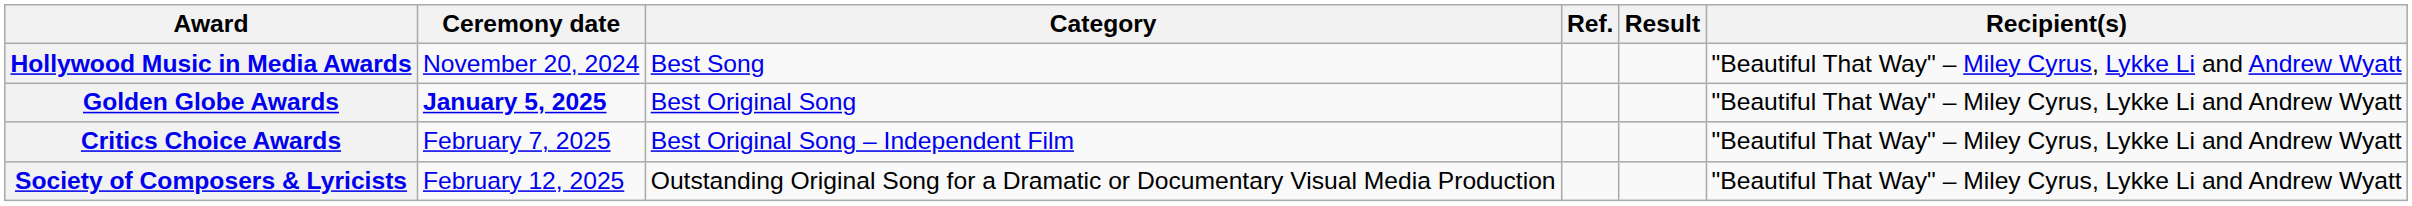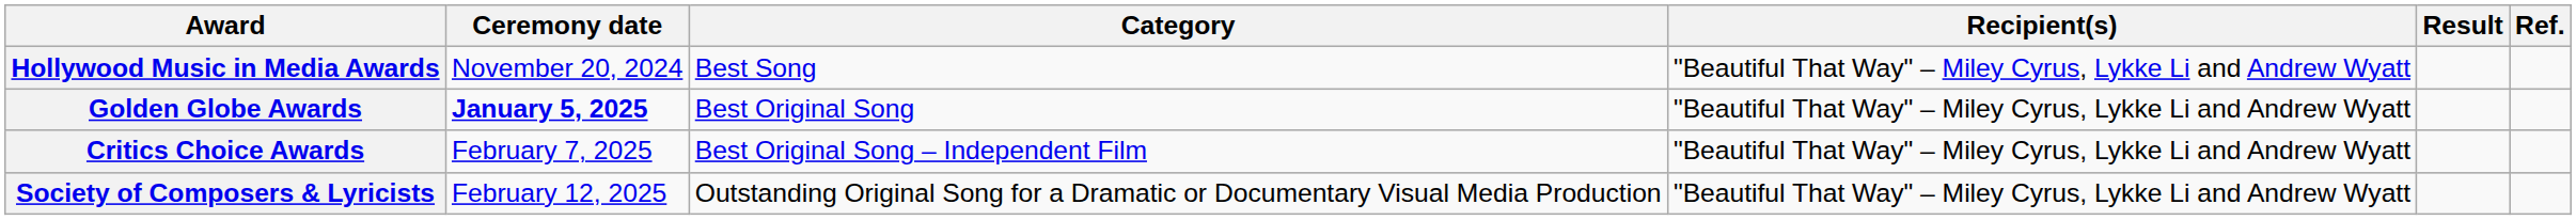 <table class="wikitable sortable plainrowheaders">
 <tr>
 <th scope="col">Award</th>
 <th scope="col">Ceremony date</th>
 <th scope="col">Category</th>
+<th scope="col">Recipient(s)</th>
+<th scope="col">Result</th>
 <th scope="col" class="unsortable">Ref.</th>
-<th scope="col">Result</th>
-<th scope="col">Recipient(s)</th>
 </tr>
 <tr>
 <th scope="row"><a href='#'>Hollywood Music in Media Awards</a></th>
 <td><a href='#'>November 20, 2024</a></td>
 <td><a href='#'>Best Song</a></td>
+<td>"Beautiful That Way" – <a href='#'>Miley Cyrus</a>, <a href='#'>Lykke Li</a> and <a href='#'>Andrew Wyatt</a></td>
+<td></td>
 <td style="text-align:center;"></td>
-<td></td>
-<td>"Beautiful That Way" – <a href='#'>Miley Cyrus</a>, <a href='#'>Lykke Li</a> and <a href='#'>Andrew Wyatt</a></td>
 </tr>
 <tr>
 <th scope="row"><a href='#'>Golden Globe Awards</a></th>
 <td><strong><a href='#'>January 5, 2025</a></strong></td>
 <td><a href='#'>Best Original Song</a></td>
+<td>"Beautiful That Way" – Miley Cyrus, Lykke Li and Andrew Wyatt</td>
+<td></td>
 <td style="text-align:center;"></td>
-<td></td>
-<td>"Beautiful That Way" – Miley Cyrus, Lykke Li and Andrew Wyatt</td>
 </tr>
 <tr>
 <th scope="row"><a href='#'>Critics Choice Awards</a></th>
 <td><a href='#'>February 7, 2025</a></td>
 <td><a href='#'>Best Original Song – Independent Film</a></td>
+<td>"Beautiful That Way" – Miley Cyrus, Lykke Li and Andrew Wyatt</td>
+<td></td>
 <td align="center"></td>
-<td></td>
-<td>"Beautiful That Way" – Miley Cyrus, Lykke Li and Andrew Wyatt</td>
 </tr>
 <tr>
 <th scope="row"><a href='#'>Society of Composers & Lyricists</a></th>
 <td><a href='#'>February 12, 2025</a></td>
 <td>Outstanding Original Song for a Dramatic or Documentary Visual Media Production</td>
+<td>"Beautiful That Way" – Miley Cyrus, Lykke Li and Andrew Wyatt</td>
+<td></td>
 <td align="center"></td>
-<td></td>
-<td>"Beautiful That Way" – Miley Cyrus, Lykke Li and Andrew Wyatt</td>
 </tr>
 </table>
